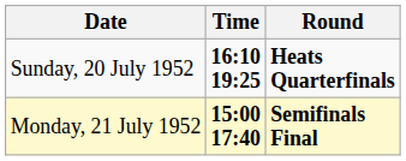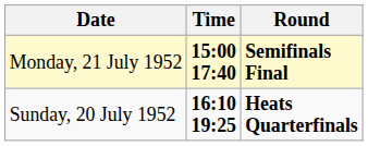 <table class="wikitable">
 <tr>
 <th>Date</th>
 <th>Time</th>
 <th>Round</th>
 </tr>
+<tr style=background:lemonchiffon>
+<td>Monday, 21 July 1952</td>
+<td><strong>15:00</strong><br><strong>17:40</strong></td>
+<td><strong>Semifinals</strong><br><strong>Final</strong></td>
+</tr>
 <tr>
 <td>Sunday, 20 July 1952</td>
 <td><strong>16:10</strong><br><strong>19:25</strong></td>
 <td><strong>Heats</strong><br><strong>Quarterfinals</strong></td>
 </tr>
-<tr style=background:lemonchiffon>
-<td>Monday, 21 July 1952</td>
-<td><strong>15:00</strong><br><strong>17:40</strong></td>
-<td><strong>Semifinals</strong><br><strong>Final</strong></td>
-</tr>
 </table>
